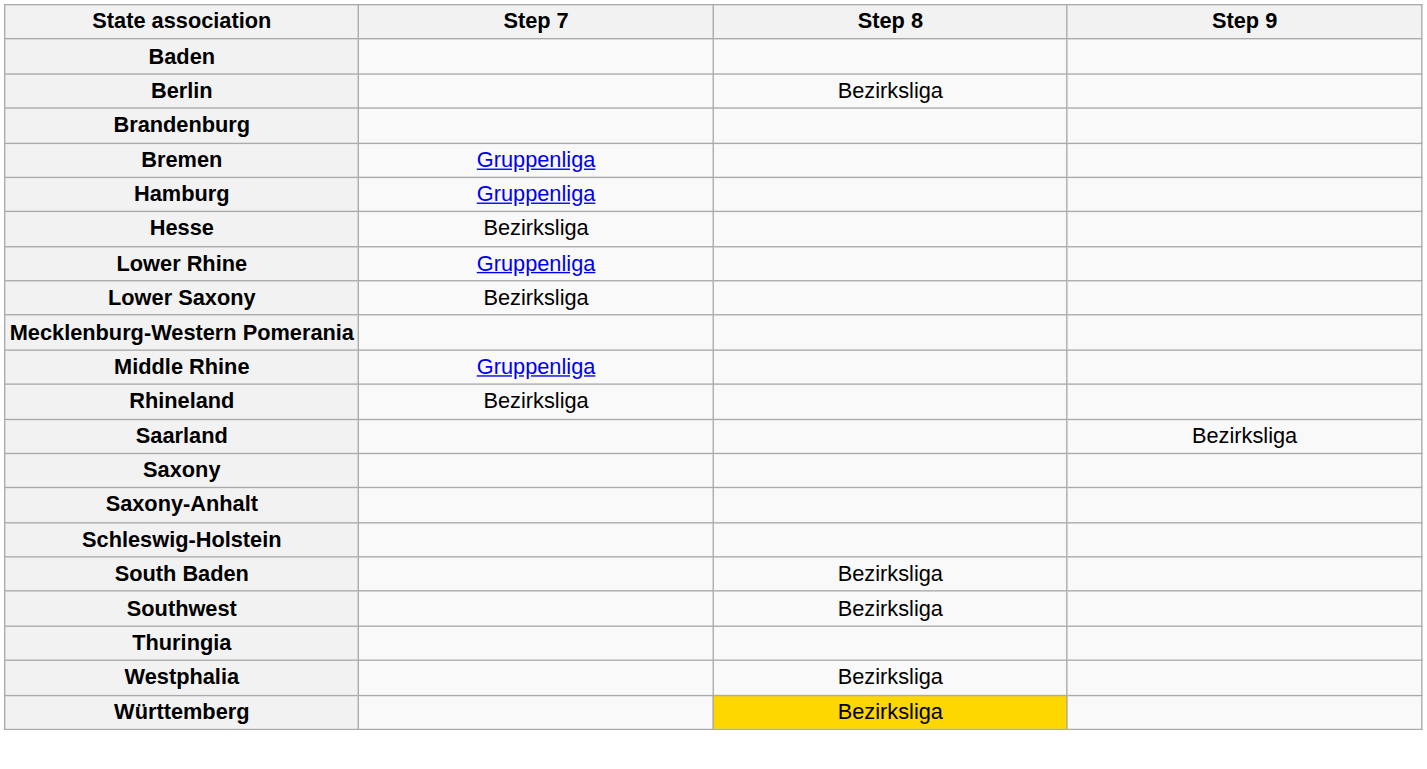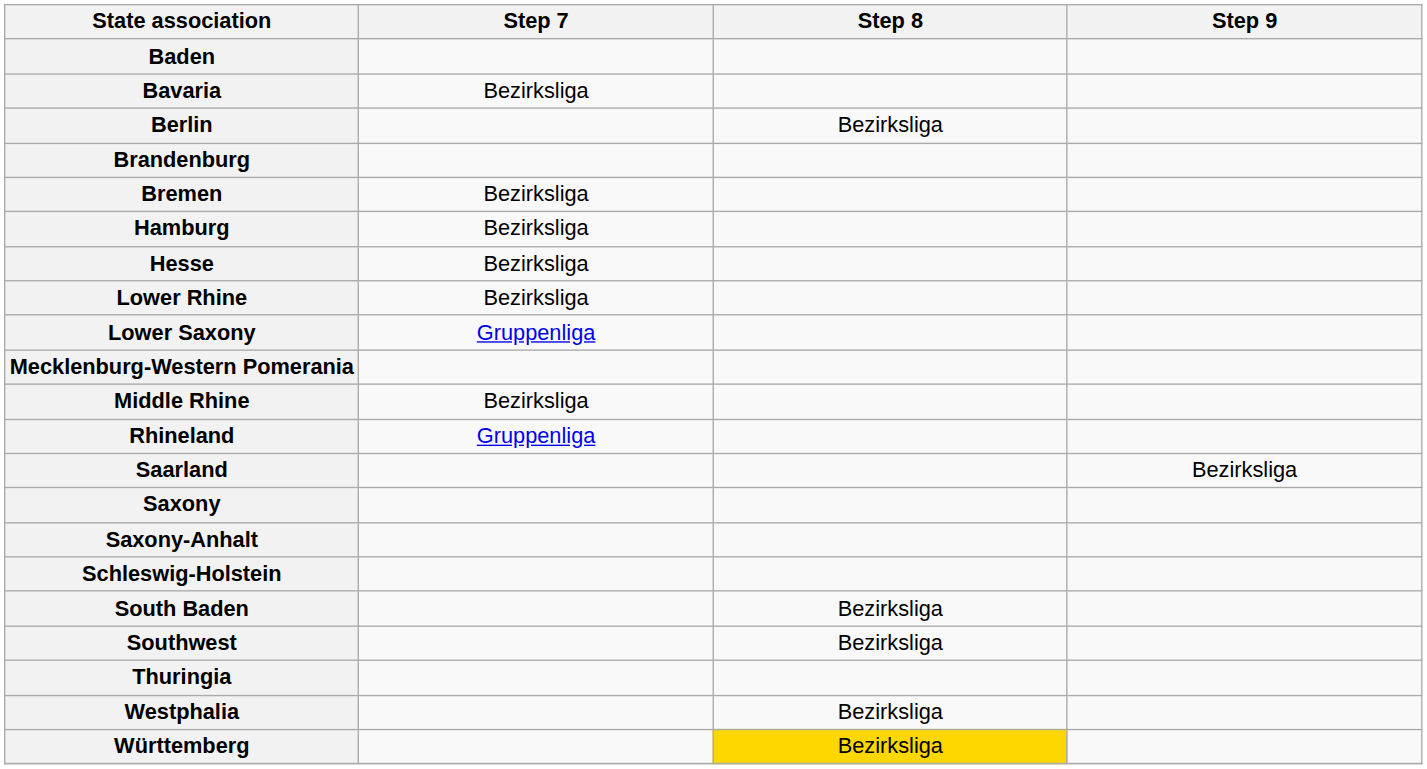 <table class="wikitable" style="text-align:center">
 <tr>
 <th>State association</th>
 <th width="25%">Step 7</th>
 <th width="25%">Step 8</th>
 <th width="25%">Step 9</th>
 </tr>
 <tr>
 <th>Baden</th>
 <td></td>
+<td></td>
+<td></td>
+</tr>
+<tr>
+<th>Bavaria</th>
+<td>Bezirksliga</td>
 <td></td>
 <td></td>
 </tr>
 <tr>
 <th>Berlin</th>
 <td></td>
 <td>Bezirksliga</td>
 <td></td>
 </tr>
 <tr>
 <th>Brandenburg</th>
 <td></td>
 <td></td>
 <td></td>
 </tr>
 <tr>
 <th>Bremen</th>
-<td><a href='#'>Gruppenliga</a></td>
+<td>Bezirksliga</td>
 <td></td>
 <td></td>
 </tr>
 <tr>
 <th>Hamburg</th>
-<td><a href='#'>Gruppenliga</a></td>
+<td>Bezirksliga</td>
 <td></td>
 <td></td>
 </tr>
 <tr>
 <th>Hesse</th>
 <td>Bezirksliga</td>
 <td></td>
 <td></td>
 </tr>
 <tr>
 <th>Lower Rhine</th>
-<td><a href='#'>Gruppenliga</a></td>
+<td>Bezirksliga</td>
 <td></td>
 <td></td>
 </tr>
 <tr>
 <th>Lower Saxony</th>
-<td>Bezirksliga</td>
+<td><a href='#'>Gruppenliga</a></td>
 <td></td>
 <td></td>
 </tr>
 <tr>
 <th>Mecklenburg-Western Pomerania</th>
 <td></td>
 <td></td>
 <td></td>
 </tr>
 <tr>
 <th>Middle Rhine</th>
-<td><a href='#'>Gruppenliga</a></td>
+<td>Bezirksliga</td>
 <td></td>
 <td></td>
 </tr>
 <tr>
 <th>Rhineland</th>
-<td>Bezirksliga</td>
+<td><a href='#'>Gruppenliga</a></td>
 <td></td>
 <td></td>
 </tr>
 <tr>
 <th>Saarland</th>
 <td></td>
 <td></td>
 <td>Bezirksliga</td>
 </tr>
 <tr>
 <th>Saxony</th>
 <td></td>
 <td></td>
 <td></td>
 </tr>
 <tr>
 <th>Saxony-Anhalt</th>
 <td></td>
 <td></td>
 <td></td>
 </tr>
 <tr>
 <th>Schleswig-Holstein</th>
 <td></td>
 <td></td>
 <td></td>
 </tr>
 <tr>
 <th>South Baden</th>
 <td></td>
 <td>Bezirksliga</td>
 <td></td>
 </tr>
 <tr>
 <th>Southwest</th>
 <td></td>
 <td>Bezirksliga</td>
 <td></td>
 </tr>
 <tr>
 <th>Thuringia</th>
 <td></td>
 <td></td>
 <td></td>
 </tr>
 <tr>
 <th>Westphalia</th>
 <td></td>
 <td>Bezirksliga</td>
 <td></td>
 </tr>
 <tr>
 <th>Württemberg</th>
 <td></td>
 <td style="background: gold;">Bezirksliga</td>
 <td></td>
 </tr>
 <tr>
 </tr>
 </table>
